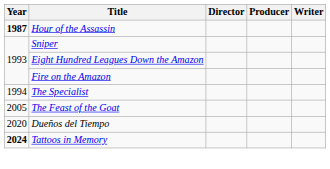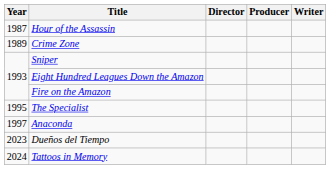 <table class="wikitable">
 <tr>
 <th>Year</th>
 <th>Title</th>
 <th>Director</th>
 <th>Producer</th>
 <th>Writer</th>
 </tr>
 <tr>
-<td><strong>1987</strong></td>
+<td>1987</td>
 <td><em><a href='#'>Hour of the Assassin</a></em></td>
+<td></td>
+<td></td>
+<td></td>
+</tr>
+<tr>
+<td>1989</td>
+<td><em><a href='#'>Crime Zone</a></em></td>
 <td></td>
 <td></td>
 <td></td>
 </tr>
 <tr>
 <td rowspan=3>1993</td>
 <td><em><a href='#'>Sniper</a></em></td>
 <td></td>
 <td></td>
 <td></td>
 </tr>
 <tr>
 <td><em><a href='#'>Eight Hundred Leagues Down the Amazon</a></em></td>
 <td></td>
 <td></td>
 <td></td>
 </tr>
 <tr>
 <td><em><a href='#'>Fire on the Amazon</a></em></td>
 <td></td>
 <td></td>
 <td></td>
 </tr>
 <tr>
-<td>1994</td>
+<td>1995</td>
 <td><em><a href='#'>The Specialist</a></em></td>
 <td></td>
 <td></td>
 <td></td>
 </tr>
 <tr>
-<td>2005</td>
-<td><em><a href='#'>The Feast of the Goat</a></em></td>
+<td>1997</td>
+<td><em><a href='#'>Anaconda</a></em></td>
 <td></td>
 <td></td>
 <td></td>
 </tr>
 <tr>
-<td>2020</td>
+<td>2023</td>
 <td><em>Dueños del Tiempo</em></td>
 <td></td>
 <td></td>
 <td></td>
 </tr>
 <tr>
-<td><strong>2024</strong></td>
+<td>2024</td>
 <td><em><a href='#'>Tattoos in Memory</a></em></td>
 <td></td>
 <td></td>
 <td></td>
 </tr>
 </table>
